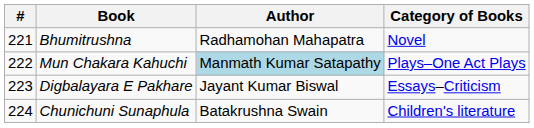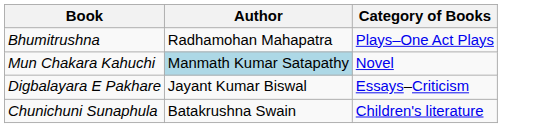 <table class="wikitable">
 <tr>
-<th>#</th>
 <th>Book</th>
 <th>Author</th>
 <th>Category of Books</th>
 </tr>
 <tr>
-<td>221</td>
 <td><em>Bhumitrushna</em></td>
 <td>Radhamohan Mahapatra</td>
+<td><a href='#'>Plays–One Act Plays</a></td>
+</tr>
+<tr>
+<td><em>Mun Chakara Kahuchi</em></td>
+<td style="background: lightblue;">Manmath Kumar Satapathy</td>
 <td><a href='#'>Novel</a></td>
 </tr>
 <tr>
-<td>222</td>
-<td><em>Mun Chakara Kahuchi</em></td>
-<td style="background: lightblue;">Manmath Kumar Satapathy</td>
-<td><a href='#'>Plays–One Act Plays</a></td>
-</tr>
-<tr>
-<td>223</td>
 <td><em>Digbalayara E Pakhare</em></td>
 <td>Jayant Kumar Biswal</td>
 <td><a href='#'>Essays</a>–<a href='#'>Criticism</a></td>
 </tr>
 <tr>
-<td>224</td>
 <td><em>Chunichuni Sunaphula</em></td>
 <td>Batakrushna Swain</td>
 <td><a href='#'>Children's literature</a></td>
 </tr>
 </table>
